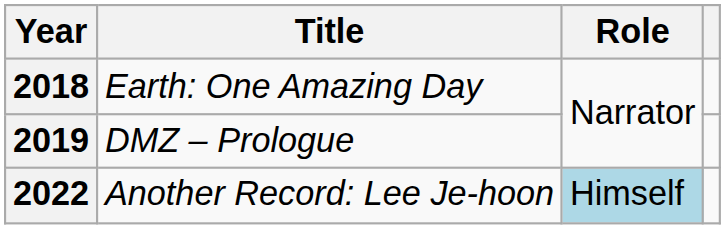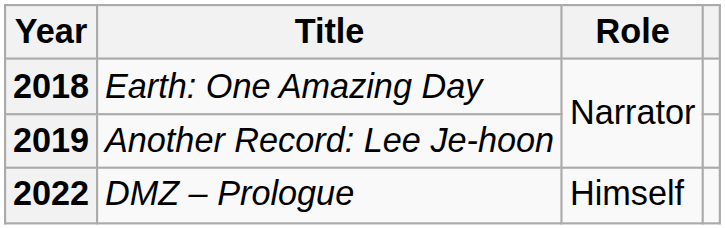 <table class="wikitable plainrowheaders sortable">
 <tr>
 <th scope="col">Year</th>
 <th scope="col">Title</th>
 <th scope="col">Role</th>
 <th scope="col" class="unsortable"></th>
 </tr>
 <tr>
 <th scope="row">2018</th>
 <td><em>Earth: One Amazing Day</em></td>
 <td rowspan="2">Narrator</td>
 <td style="text-align:center"></td>
 </tr>
 <tr>
 <th scope="row">2019</th>
-<td><em>DMZ – Prologue</em></td>
+<td><em>Another Record: Lee Je-hoon</em></td>
 <td style="text-align:center"></td>
 </tr>
 <tr>
 <th scope="row">2022</th>
-<td><em>Another Record: Lee Je-hoon</em></td>
-<td style="background: lightblue;">Himself</td>
+<td><em>DMZ – Prologue</em></td>
+<td>Himself</td>
 <td style="text-align:center"></td>
 </tr>
 </table>
